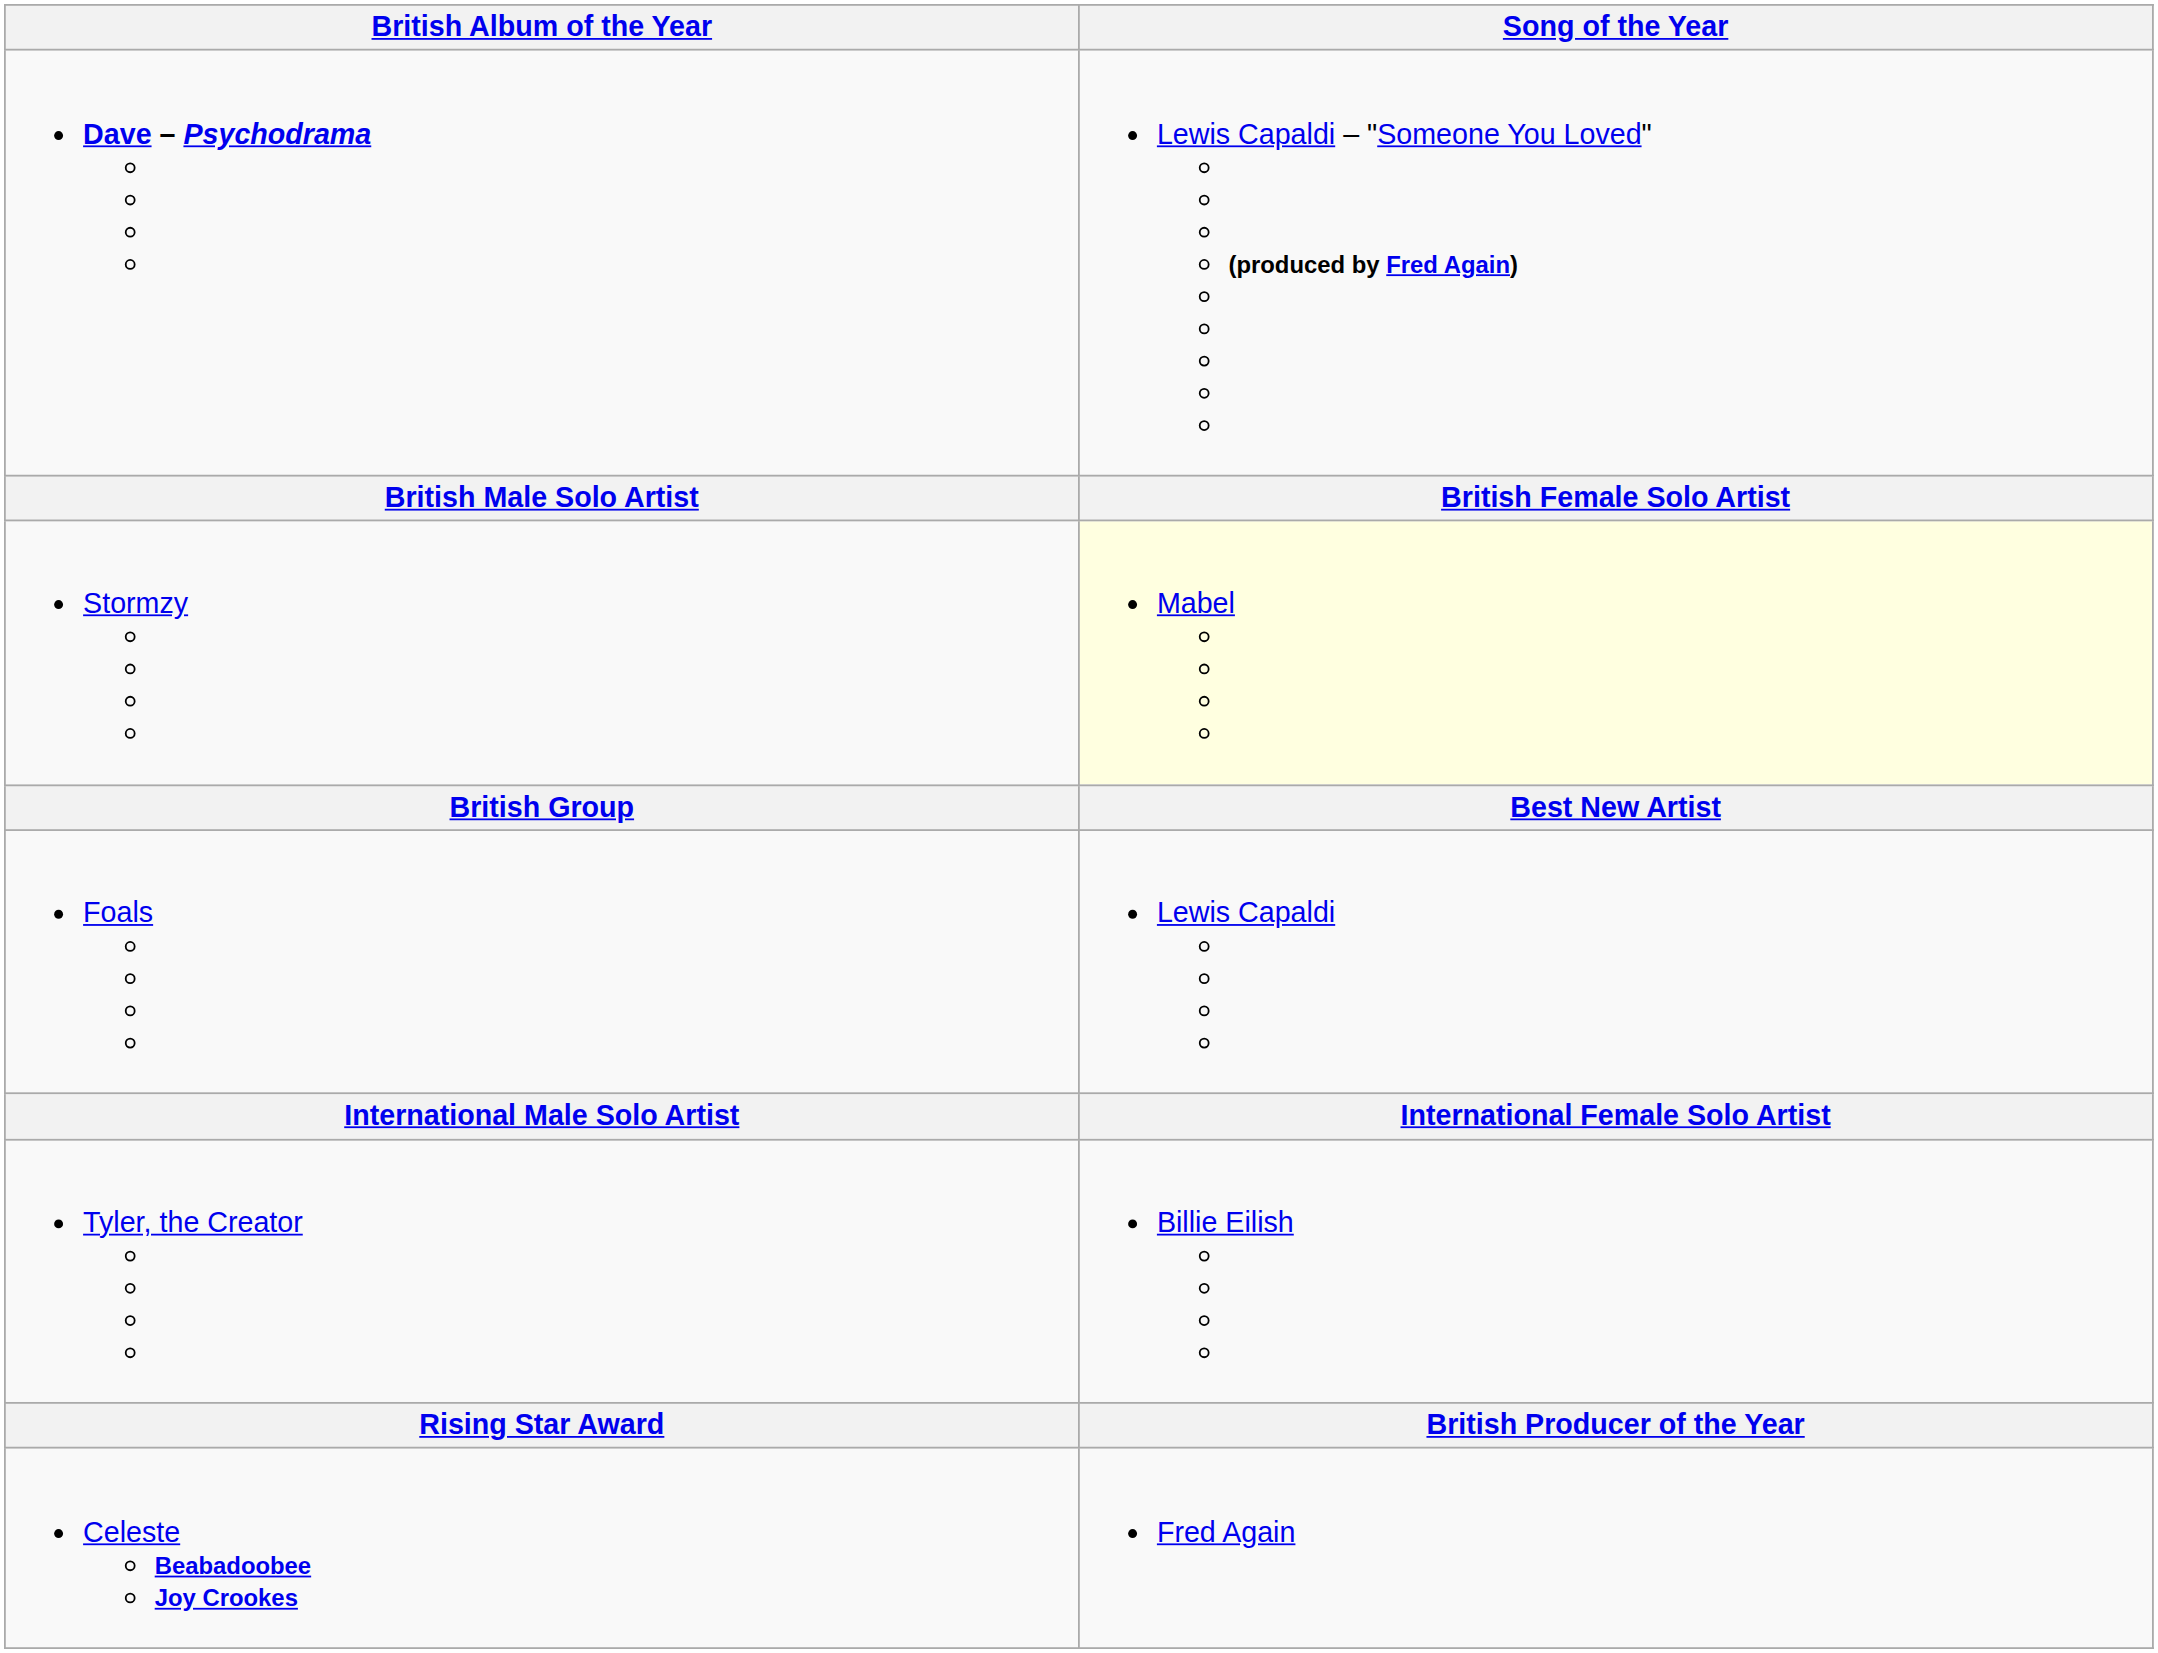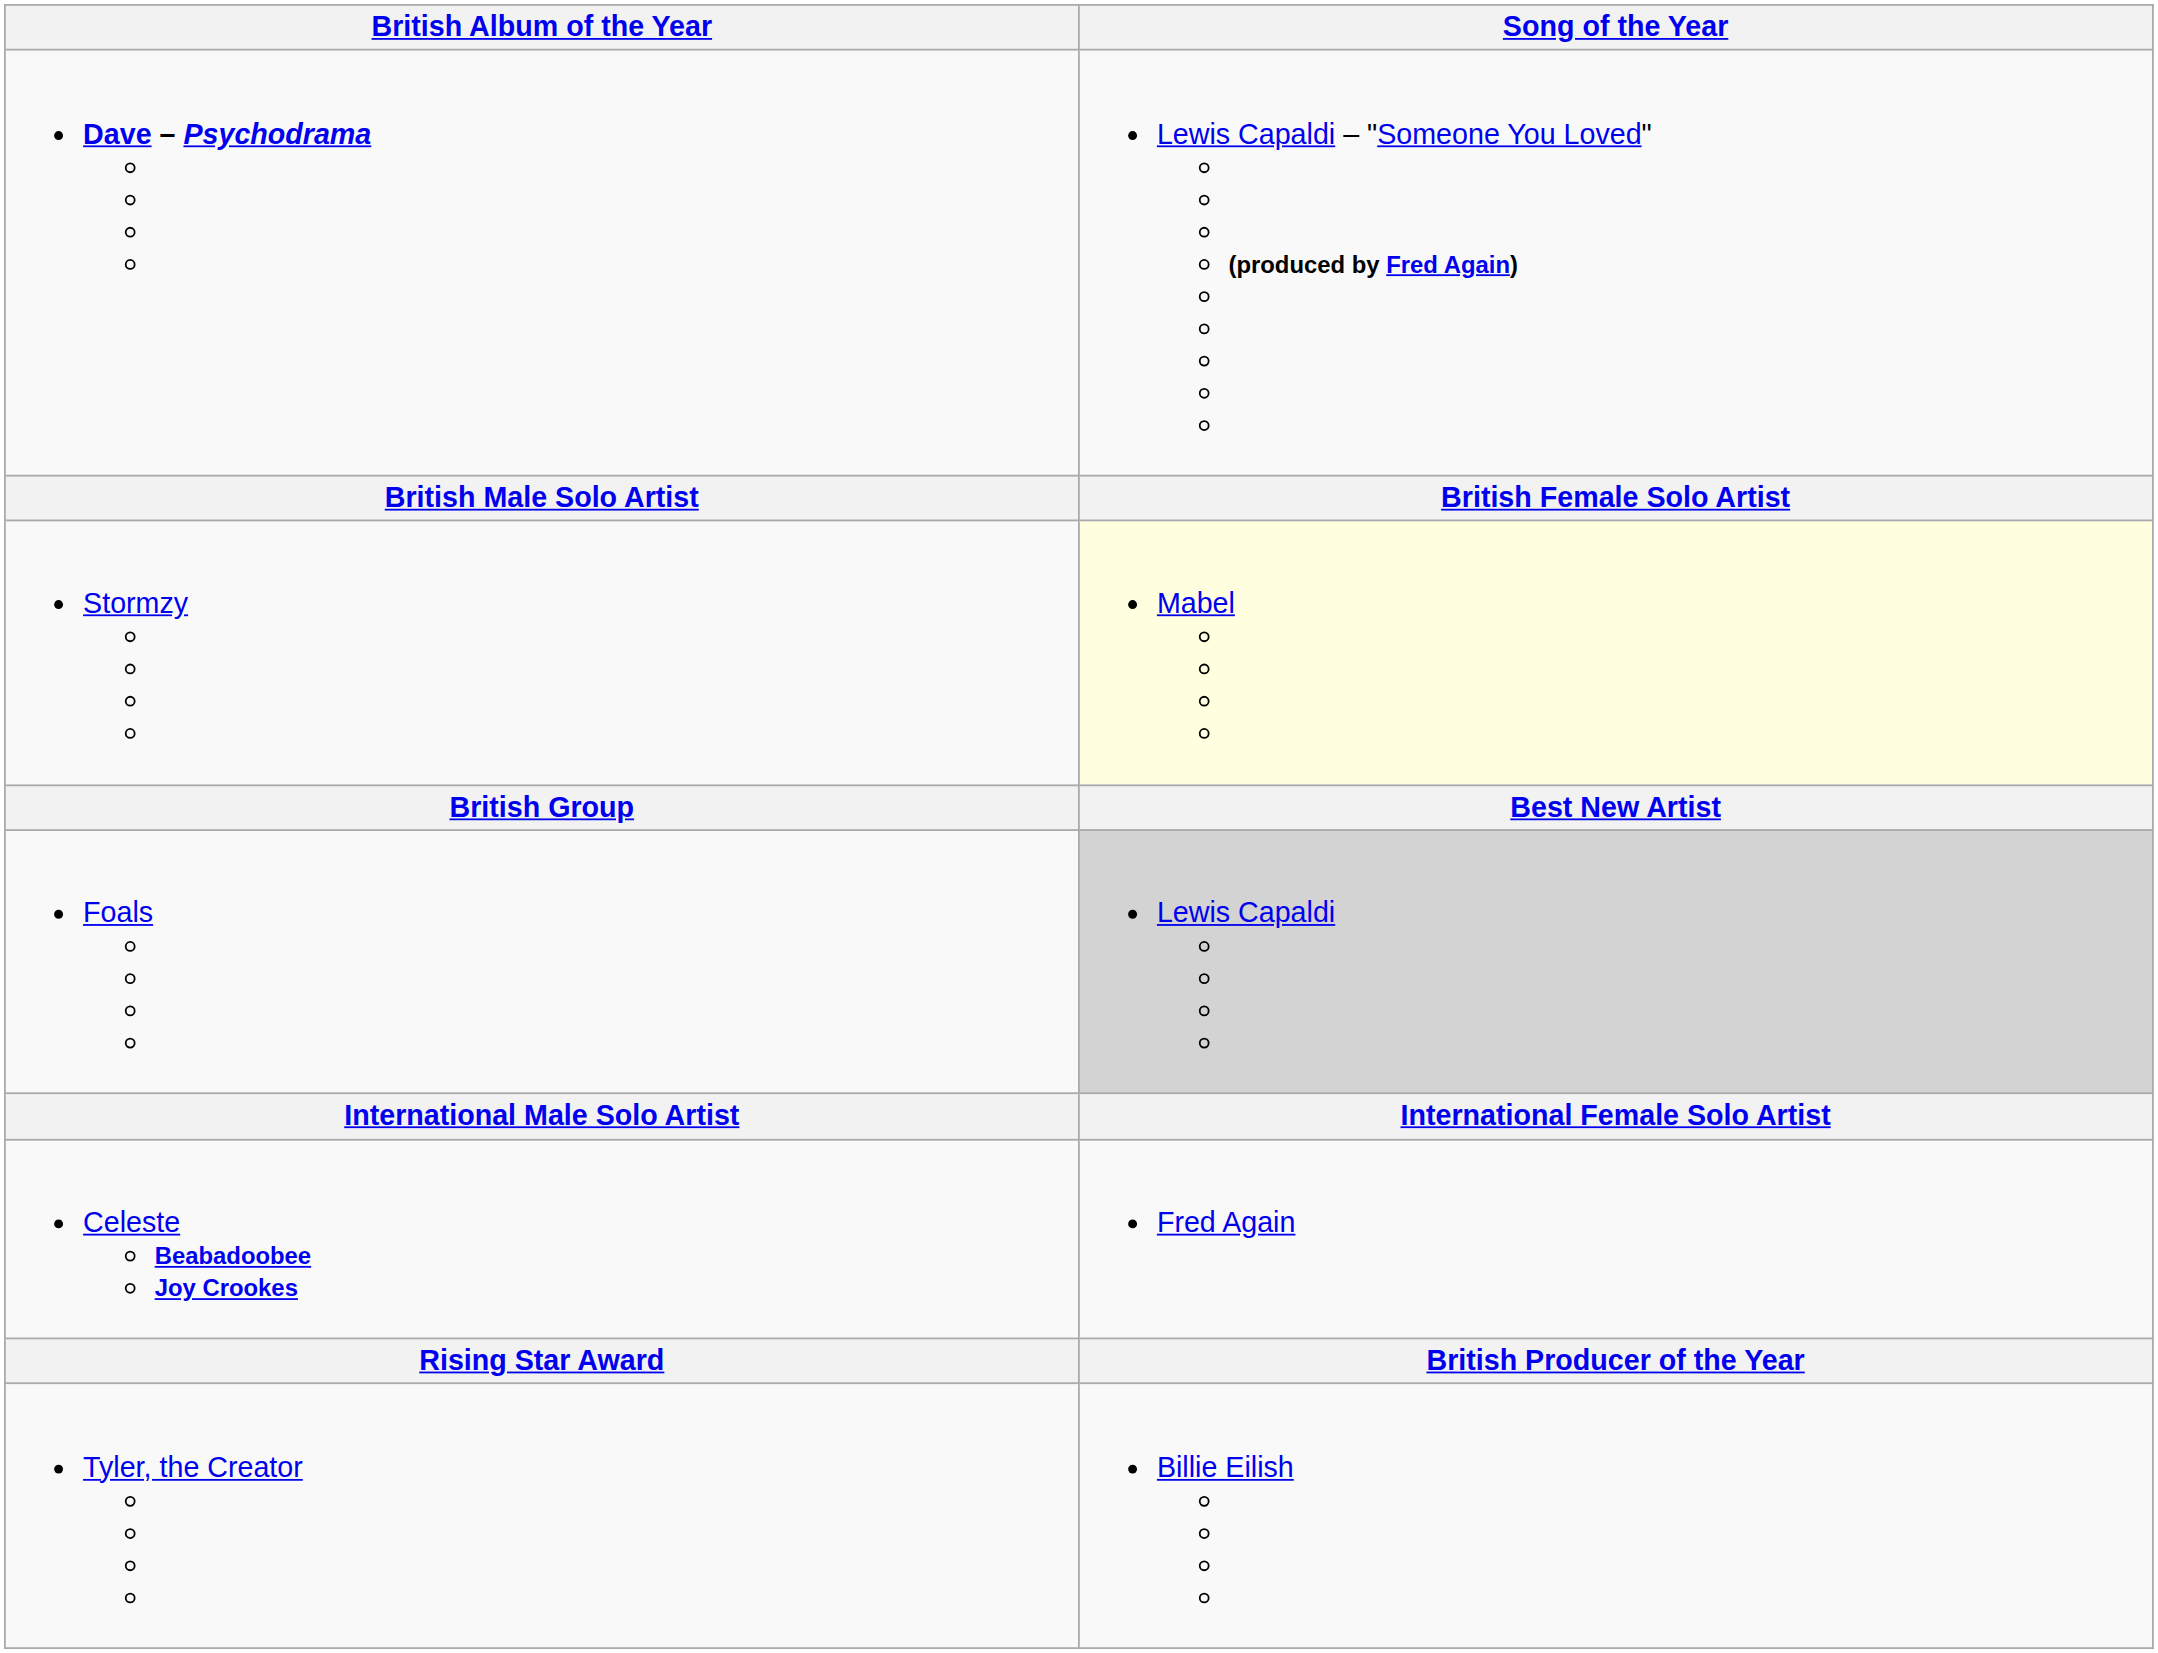 <table class="wikitable" style="width:95%">
 <tr>
 <th width="50%"><a href='#'>British Album of the Year</a><br></th>
 <th width="50%"><a href='#'>Song of the Year</a><br></th>
 </tr>
 <tr>
 <td valign="top"><br><ul><li><strong><a href='#'>Dave</a> – <em><a href='#'>Psychodrama</a><strong><em><ul><li></li><li></li><li></li><li></li></ul></li></ul></td>
 <td valign="top"><br><ul><li></strong><a href='#'>Lewis Capaldi</a> – "<a href='#'>Someone You Loved</a>"<strong><ul><li></li><li></li><li></li><li> <small>(produced by <a href='#'>Fred Again</a>)</small></li><li></li><li></li><li></li><li></li><li></li></ul></li></ul></td>
 </tr>
 <tr>
 <th width="50%"><a href='#'>British Male Solo Artist</a><br></th>
 <th width="50%"><a href='#'>British Female Solo Artist</a><br></th>
 </tr>
 <tr>
 <td valign="top"><br><ul><li></strong><a href='#'>Stormzy</a><strong><ul><li></li><li></li><li></li><li></li></ul></li></ul></td>
 <td valign="top" style="background: lightyellow;"><br><ul><li></strong><a href='#'>Mabel</a><strong><ul><li></li><li></li><li></li><li></li></ul></li></ul></td>
 </tr>
 <tr>
 <th width="50%"><a href='#'>British Group</a><br></th>
 <th width="50%"><a href='#'>Best New Artist</a><br></th>
 </tr>
 <tr>
 <td valign="top"><br><ul><li></strong><a href='#'>Foals</a><strong><ul><li></li><li></li><li></li><li></li></ul></li></ul></td>
-<td valign="top"><br><ul><li></strong><a href='#'>Lewis Capaldi</a><strong><ul><li></li><li></li><li></li><li></li></ul></li></ul></td>
+<td valign="top" style="background: lightgrey;"><br><ul><li></strong><a href='#'>Lewis Capaldi</a><strong><ul><li></li><li></li><li></li><li></li></ul></li></ul></td>
 </tr>
 <tr>
 <th width="50%"><a href='#'>International Male Solo Artist</a><br></th>
 <th width="50%"><a href='#'>International Female Solo Artist</a><br></th>
 </tr>
 <tr>
-<td valign="top"><br><ul><li></strong><a href='#'>Tyler, the Creator</a><strong><ul><li></li><li></li><li></li><li></li></ul></li></ul></td>
-<td valign="top"><br><ul><li></strong><a href='#'>Billie Eilish</a><strong><ul><li></li><li></li><li></li><li></li></ul></li></ul></td>
+<td valign="top"><br><ul><li></strong><a href='#'>Celeste</a><strong><ul><li><small><a href='#'>Beabadoobee</a></small></li><li><small><a href='#'>Joy Crookes</a></small></li></ul></li></ul></td>
+<td valign="top"><br><ul><li></strong><a href='#'>Fred Again</a><strong></li></ul></td>
 </tr>
 <tr>
 <th width="50%"><a href='#'>Rising Star Award</a><br></th>
 <th width="50%"><a href='#'>British Producer of the Year</a></th>
 </tr>
 <tr>
-<td valign="top"><br><ul><li></strong><a href='#'>Celeste</a><strong><ul><li><small><a href='#'>Beabadoobee</a></small></li><li><small><a href='#'>Joy Crookes</a></small></li></ul></li></ul></td>
-<td valign="top"><br><ul><li></strong><a href='#'>Fred Again</a><strong></li></ul></td>
+<td valign="top"><br><ul><li></strong><a href='#'>Tyler, the Creator</a><strong><ul><li></li><li></li><li></li><li></li></ul></li></ul></td>
+<td valign="top"><br><ul><li></strong><a href='#'>Billie Eilish</a><strong><ul><li></li><li></li><li></li><li></li></ul></li></ul></td>
 </tr>
 </table>
